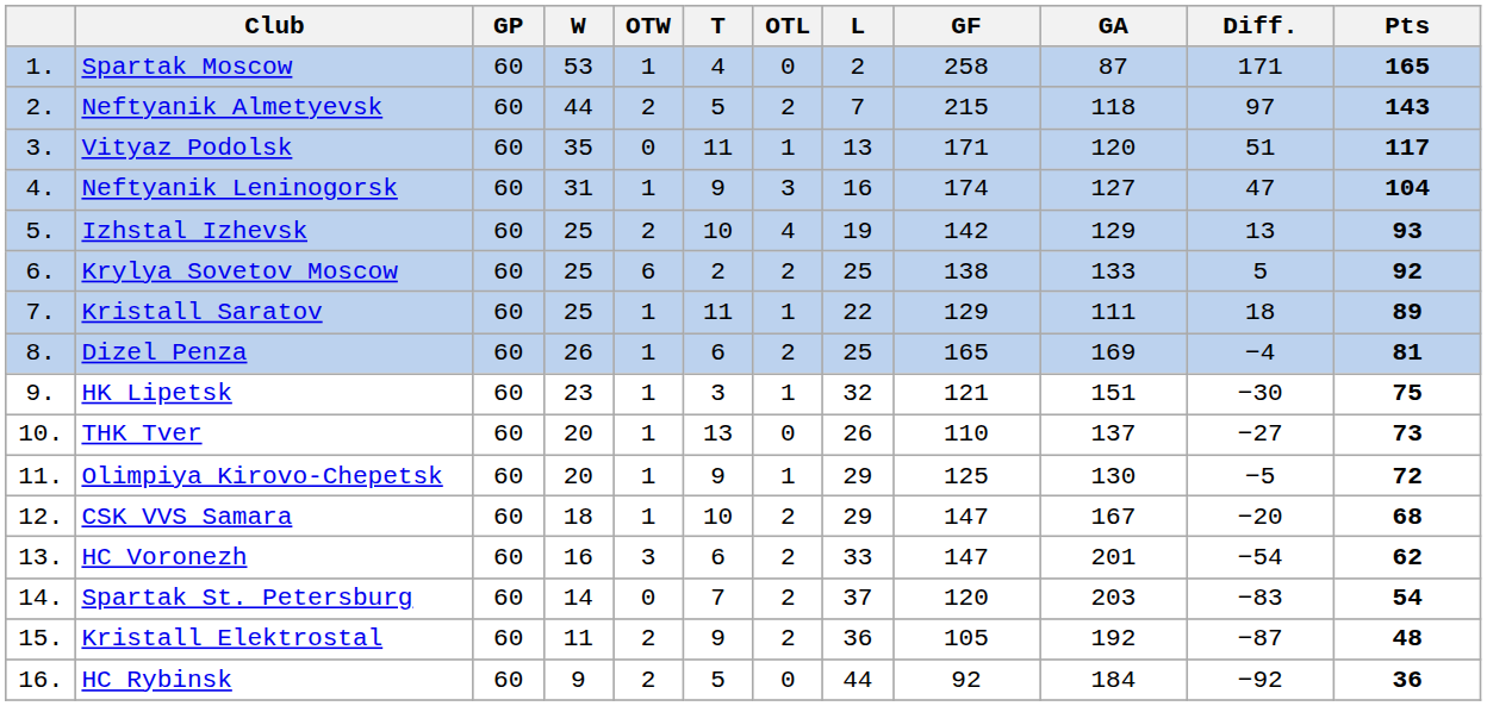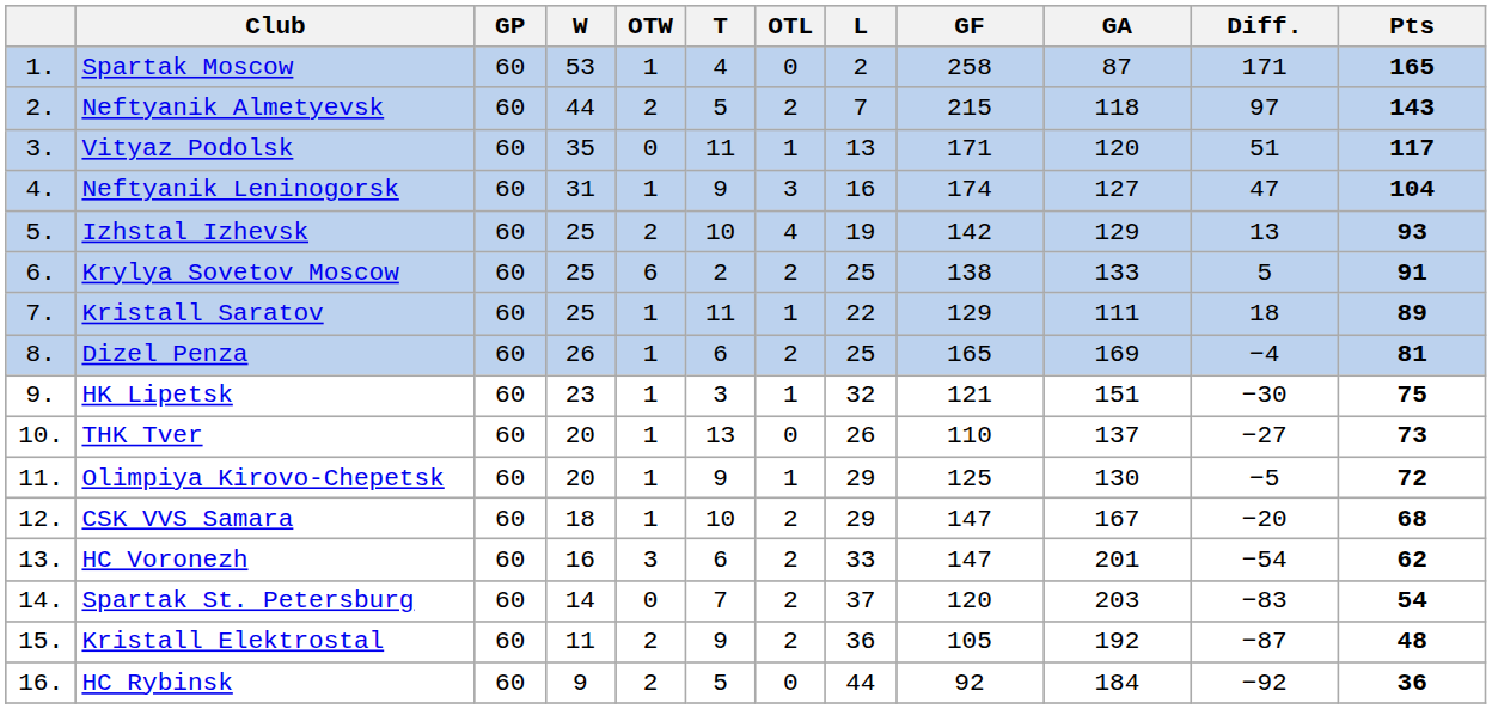 <table class="wikitable">
 <tr>
 <th width="30"></th>
 <th width="200">Club</th>
 <th width="30">GP</th>
 <th width="30">W</th>
 <th width="30">OTW</th>
 <th width="30">T</th>
 <th width="30">OTL</th>
 <th width="30">L</th>
 <th width="70">GF</th>
 <th width="70">GA</th>
 <th width="70">Diff.</th>
 <th width="70">Pts</th>
 </tr>
 <tr bgcolor="#BCD2EE" align="center">
 <td>1.</td>
 <td align="left"><a href='#'>Spartak Moscow</a></td>
 <td>60</td>
 <td>53</td>
 <td>1</td>
 <td>4</td>
 <td>0</td>
 <td>2</td>
 <td>258</td>
 <td>87</td>
 <td>171</td>
 <td><strong>165</strong></td>
 </tr>
 <tr bgcolor="#BCD2EE" align="center">
 <td>2.</td>
 <td align="left"><a href='#'>Neftyanik Almetyevsk</a></td>
 <td>60</td>
 <td>44</td>
 <td>2</td>
 <td>5</td>
 <td>2</td>
 <td>7</td>
 <td>215</td>
 <td>118</td>
 <td>97</td>
 <td><strong>143</strong></td>
 </tr>
 <tr bgcolor="#BCD2EE" align="center">
 <td>3.</td>
 <td align="left"><a href='#'>Vityaz Podolsk</a></td>
 <td>60</td>
 <td>35</td>
 <td>0</td>
 <td>11</td>
 <td>1</td>
 <td>13</td>
 <td>171</td>
 <td>120</td>
 <td>51</td>
 <td><strong>117</strong></td>
 </tr>
 <tr bgcolor="#BCD2EE" align="center">
 <td>4.</td>
 <td align="left"><a href='#'>Neftyanik Leninogorsk</a></td>
 <td>60</td>
 <td>31</td>
 <td>1</td>
 <td>9</td>
 <td>3</td>
 <td>16</td>
 <td>174</td>
 <td>127</td>
 <td>47</td>
 <td><strong>104</strong></td>
 </tr>
 <tr bgcolor="#BCD2EE" align="center">
 <td>5.</td>
 <td align="left"><a href='#'>Izhstal Izhevsk</a></td>
 <td>60</td>
 <td>25</td>
 <td>2</td>
 <td>10</td>
 <td>4</td>
 <td>19</td>
 <td>142</td>
 <td>129</td>
 <td>13</td>
 <td><strong>93</strong></td>
 </tr>
 <tr bgcolor="#BCD2EE" align="center">
 <td>6.</td>
 <td align="left"><a href='#'>Krylya Sovetov Moscow</a></td>
 <td>60</td>
 <td>25</td>
 <td>6</td>
 <td>2</td>
 <td>2</td>
 <td>25</td>
 <td>138</td>
 <td>133</td>
 <td>5</td>
-<td><strong>92</strong></td>
+<td><strong>91</strong></td>
 </tr>
 <tr bgcolor="#BCD2EE" align="center">
 <td>7.</td>
 <td align="left"><a href='#'>Kristall Saratov</a></td>
 <td>60</td>
 <td>25</td>
 <td>1</td>
 <td>11</td>
 <td>1</td>
 <td>22</td>
 <td>129</td>
 <td>111</td>
 <td>18</td>
 <td><strong>89</strong></td>
 </tr>
 <tr bgcolor="#BCD2EE" align="center">
 <td>8.</td>
 <td align="left"><a href='#'>Dizel Penza</a></td>
 <td>60</td>
 <td>26</td>
 <td>1</td>
 <td>6</td>
 <td>2</td>
 <td>25</td>
 <td>165</td>
 <td>169</td>
 <td>−4</td>
 <td><strong>81</strong></td>
 </tr>
 <tr bgcolor="#FFFFFF" align="center">
 <td>9.</td>
 <td align="left"><a href='#'>HK Lipetsk</a></td>
 <td>60</td>
 <td>23</td>
 <td>1</td>
 <td>3</td>
 <td>1</td>
 <td>32</td>
 <td>121</td>
 <td>151</td>
 <td>−30</td>
 <td><strong>75</strong></td>
 </tr>
 <tr bgcolor="#FFFFFF" align="center">
 <td>10.</td>
 <td align="left"><a href='#'>THK Tver</a></td>
 <td>60</td>
 <td>20</td>
 <td>1</td>
 <td>13</td>
 <td>0</td>
 <td>26</td>
 <td>110</td>
 <td>137</td>
 <td>−27</td>
 <td><strong>73</strong></td>
 </tr>
 <tr bgcolor="#FFFFFF" align="center">
 <td>11.</td>
 <td align="left"><a href='#'>Olimpiya Kirovo-Chepetsk</a></td>
 <td>60</td>
 <td>20</td>
 <td>1</td>
 <td>9</td>
 <td>1</td>
 <td>29</td>
 <td>125</td>
 <td>130</td>
 <td>−5</td>
 <td><strong>72</strong></td>
 </tr>
 <tr bgcolor="#FFFFFF" align="center">
 <td>12.</td>
 <td align="left"><a href='#'>CSK VVS Samara</a></td>
 <td>60</td>
 <td>18</td>
 <td>1</td>
 <td>10</td>
 <td>2</td>
 <td>29</td>
 <td>147</td>
 <td>167</td>
 <td>−20</td>
 <td><strong>68</strong></td>
 </tr>
 <tr bgcolor="#FFFFFF" align="center">
 <td>13.</td>
 <td align="left"><a href='#'>HC Voronezh</a></td>
 <td>60</td>
 <td>16</td>
 <td>3</td>
 <td>6</td>
 <td>2</td>
 <td>33</td>
 <td>147</td>
 <td>201</td>
 <td>−54</td>
 <td><strong>62</strong></td>
 </tr>
 <tr bgcolor="#FFFFFF" align="center">
 <td>14.</td>
 <td align="left"><a href='#'>Spartak St. Petersburg</a></td>
 <td>60</td>
 <td>14</td>
 <td>0</td>
 <td>7</td>
 <td>2</td>
 <td>37</td>
 <td>120</td>
 <td>203</td>
 <td>−83</td>
 <td><strong>54</strong></td>
 </tr>
 <tr bgcolor="#FFFFFF" align="center">
 <td>15.</td>
 <td align="left"><a href='#'>Kristall Elektrostal</a></td>
 <td>60</td>
 <td>11</td>
 <td>2</td>
 <td>9</td>
 <td>2</td>
 <td>36</td>
 <td>105</td>
 <td>192</td>
 <td>−87</td>
 <td><strong>48</strong></td>
 </tr>
 <tr bgcolor="#FFFFFF" align="center">
 <td>16.</td>
 <td align="left"><a href='#'>HC Rybinsk</a></td>
 <td>60</td>
 <td>9</td>
 <td>2</td>
 <td>5</td>
 <td>0</td>
 <td>44</td>
 <td>92</td>
 <td>184</td>
 <td>−92</td>
 <td><strong>36</strong></td>
 </tr>
 </table>
